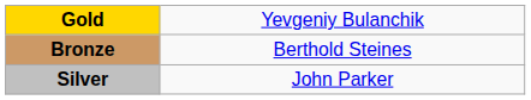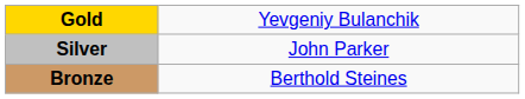 <table class="wikitable" style="text-align:center; " width="35%">
 <tr>
 <td bgcolor="gold"><strong>Gold</strong></td>
 <td><a href='#'>Yevgeniy Bulanchik</a><br>  <small><em></em></small></td>
 </tr>
 <tr>
+<td bgcolor="silver"><strong>Silver</strong></td>
+<td><a href='#'>John Parker</a><br>  <small><em></em></small></td>
+</tr>
+<tr>
 <td bgcolor="CC9966"><strong>Bronze</strong></td>
 <td><a href='#'>Berthold Steines</a><br>  <small><em></em></small></td>
 </tr>
-<tr>
-<td bgcolor="silver"><strong>Silver</strong></td>
-<td><a href='#'>John Parker</a><br>  <small><em></em></small></td>
-</tr>
 </table>
